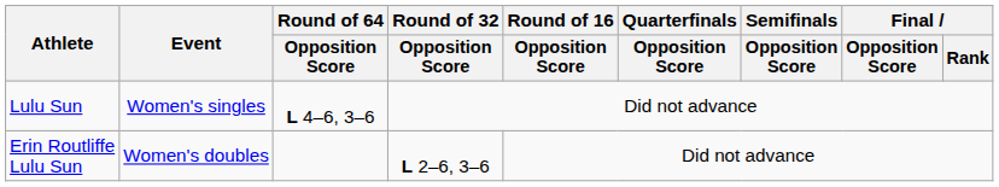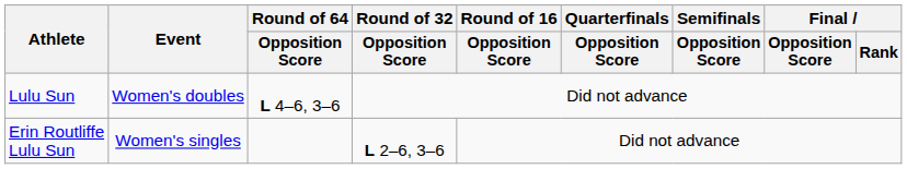 <table class=wikitable style=font-size:90%;text-align:center>
 <tr>
 <th rowspan=2>Athlete</th>
 <th rowspan=2>Event</th>
 <th>Round of 64</th>
 <th>Round of 32</th>
 <th>Round of 16</th>
 <th>Quarterfinals</th>
 <th>Semifinals</th>
 <th colspan=2>Final / </th>
 </tr>
 <tr style=font-size:95%>
 <th>Opposition<br>Score</th>
 <th>Opposition<br>Score</th>
 <th>Opposition<br>Score</th>
 <th>Opposition<br>Score</th>
 <th>Opposition<br>Score</th>
 <th>Opposition<br>Score</th>
 <th>Rank</th>
 </tr>
 <tr>
 <td align=left><a href='#'>Lulu Sun</a></td>
-<td><a href='#'>Women's singles</a></td>
+<td><a href='#'>Women's doubles</a></td>
 <td><br><strong>L</strong> 4–6, 3–6</td>
 <td colspan=6>Did not advance</td>
 </tr>
 <tr>
 <td align=left><a href='#'>Erin Routliffe</a><br><a href='#'>Lulu Sun</a></td>
-<td><a href='#'>Women's doubles</a></td>
+<td><a href='#'>Women's singles</a></td>
 <td></td>
 <td><br><strong>L</strong> 2–6, 3–6</td>
 <td colspan=5>Did not advance</td>
 </tr>
 </table>
